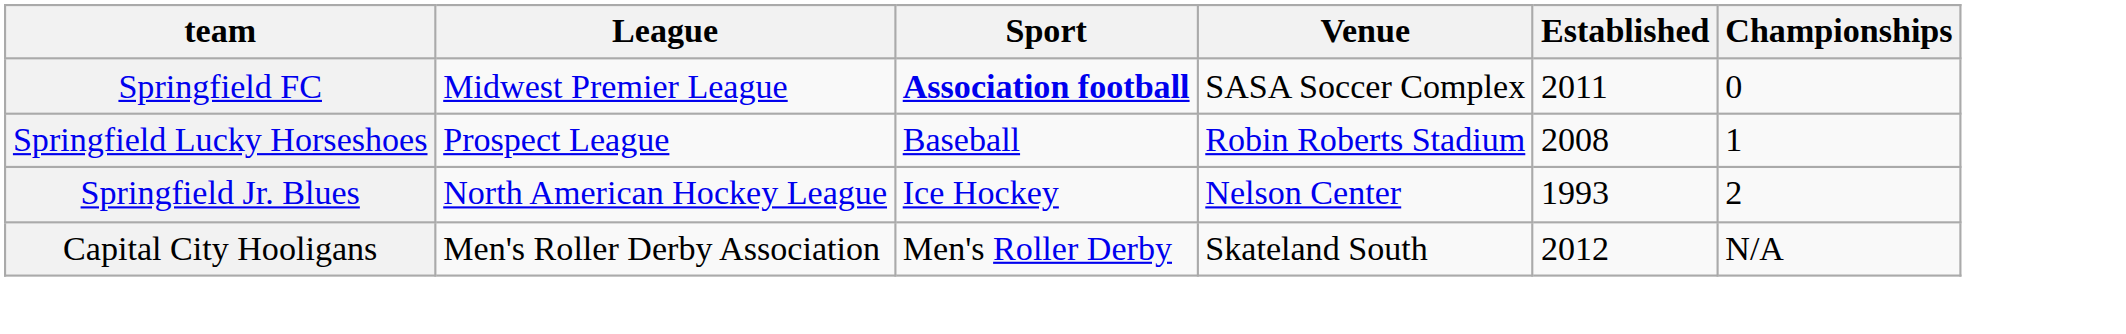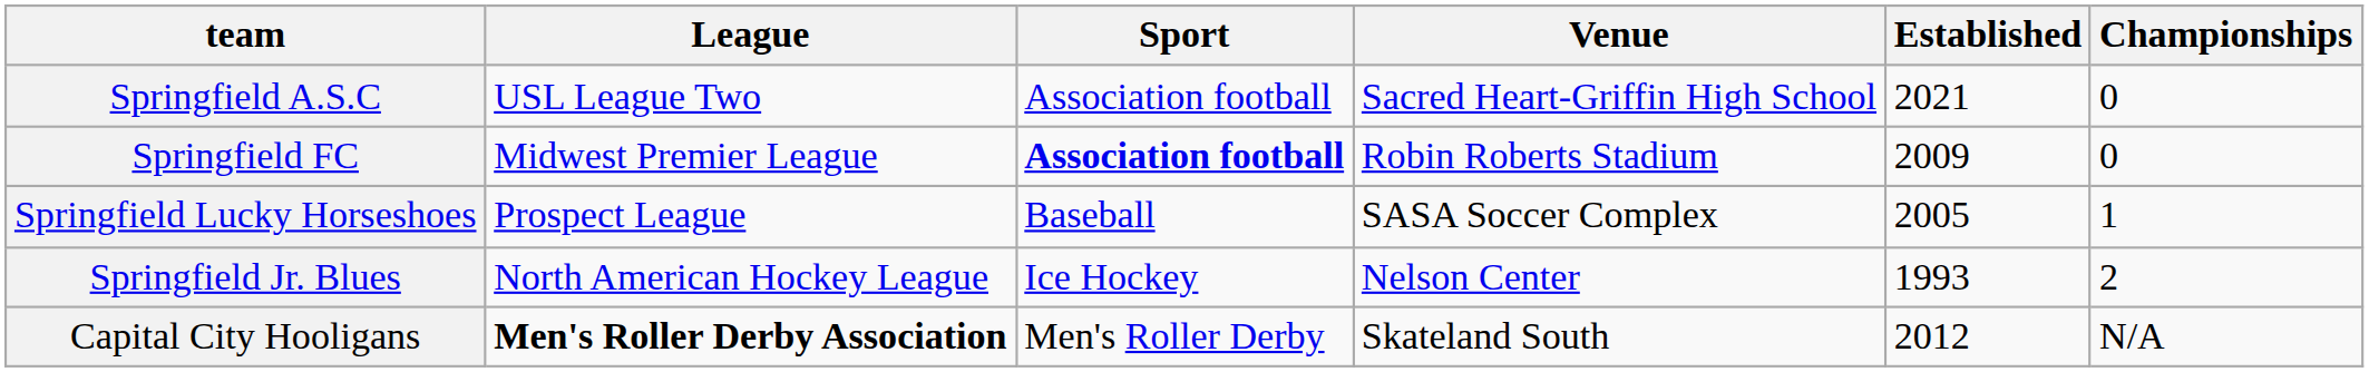 <table class="wikitable">
 <tr>
 <th scope="col">team</th>
 <th scope="col">League</th>
 <th scope="col">Sport</th>
 <th scope="col">Venue</th>
 <th scope="col">Established</th>
 <th scope="col">Championships</th>
 </tr>
 <tr>
+<th scope="row" style="font-weight: normal; text-align: center;"><a href='#'>Springfield A.S.C</a></th>
+<td><a href='#'>USL League Two</a></td>
+<td><a href='#'>Association football</a></td>
+<td><a href='#'>Sacred Heart-Griffin High School</a></td>
+<td>2021</td>
+<td>0</td>
+</tr>
+<tr>
 <th scope="row" style="font-weight: normal; text-align: center;"><a href='#'>Springfield FC</a></th>
 <td><a href='#'>Midwest Premier League</a></td>
 <td><strong><a href='#'>Association football</a></strong></td>
-<td>SASA Soccer Complex</td>
-<td>2011</td>
+<td><a href='#'>Robin Roberts Stadium</a></td>
+<td>2009</td>
 <td>0</td>
 </tr>
 <tr>
 <th scope="row" style="font-weight: normal; text-align: center;"><a href='#'>Springfield Lucky Horseshoes</a></th>
 <td><a href='#'>Prospect League</a></td>
 <td><a href='#'>Baseball</a></td>
-<td><a href='#'>Robin Roberts Stadium</a></td>
-<td>2008</td>
+<td>SASA Soccer Complex</td>
+<td>2005</td>
 <td>1</td>
 </tr>
 <tr>
 <th scope="row" style="font-weight: normal; text-align: center;"><a href='#'>Springfield Jr. Blues</a></th>
 <td><a href='#'>North American Hockey League</a></td>
 <td><a href='#'>Ice Hockey</a></td>
 <td><a href='#'>Nelson Center</a></td>
 <td>1993</td>
 <td>2</td>
 </tr>
 <tr>
 <th scope="row" style="font-weight: normal; text-align: center;">Capital City Hooligans</th>
-<td>Men's Roller Derby Association</td>
+<td><strong>Men's Roller Derby Association</strong></td>
 <td>Men's <a href='#'>Roller Derby</a></td>
 <td>Skateland South</td>
 <td>2012</td>
 <td>N/A</td>
 </tr>
 </table>
